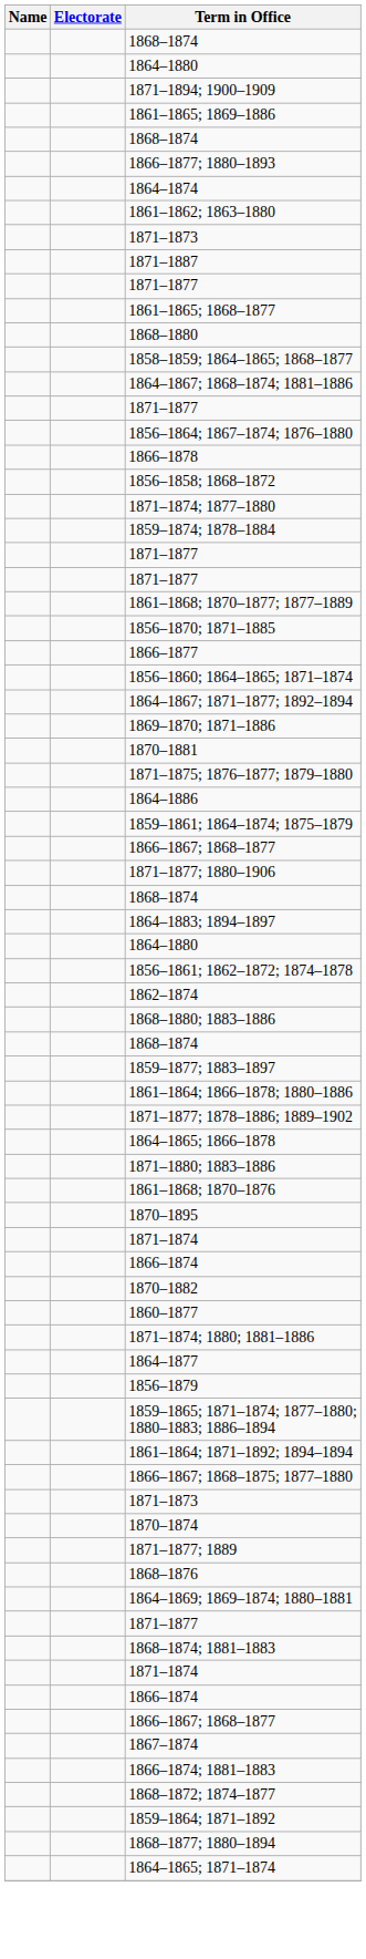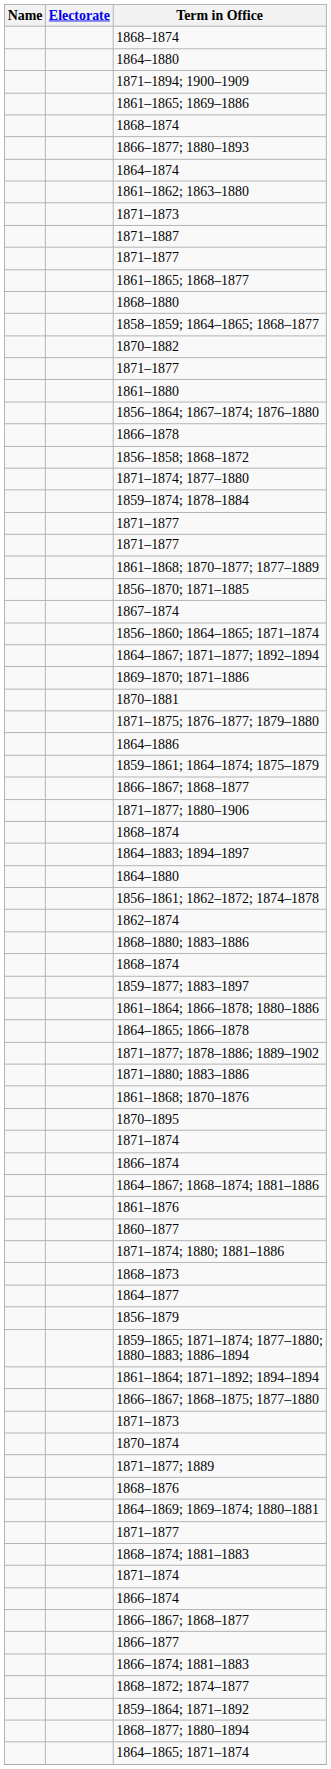 <table class="wikitable sortable">
 <tr>
 <th>Name</th>
 <th><a href='#'>Electorate</a></th>
 <th>Term in Office</th>
 </tr>
 <tr>
 <td></td>
 <td></td>
 <td>1868–1874</td>
 </tr>
 <tr>
 <td></td>
 <td></td>
 <td>1864–1880</td>
 </tr>
 <tr>
 <td></td>
 <td></td>
 <td>1871–1894; 1900–1909</td>
 </tr>
 <tr>
 <td></td>
 <td></td>
 <td>1861–1865; 1869–1886</td>
 </tr>
 <tr>
 <td></td>
 <td></td>
 <td>1868–1874</td>
 </tr>
 <tr>
 <td></td>
 <td></td>
 <td>1866–1877; 1880–1893</td>
 </tr>
 <tr>
 <td></td>
 <td></td>
 <td>1864–1874</td>
 </tr>
 <tr>
 <td></td>
 <td></td>
 <td>1861–1862; 1863–1880</td>
 </tr>
 <tr>
 <td> </td>
 <td></td>
 <td>1871–1873</td>
 </tr>
 <tr>
 <td></td>
 <td></td>
 <td>1871–1887</td>
 </tr>
 <tr>
 <td></td>
 <td></td>
 <td>1871–1877</td>
 </tr>
 <tr>
 <td></td>
 <td></td>
 <td>1861–1865; 1868–1877</td>
 </tr>
 <tr>
 <td></td>
 <td></td>
 <td>1868–1880</td>
 </tr>
 <tr>
 <td></td>
 <td></td>
 <td>1858–1859; 1864–1865; 1868–1877</td>
 </tr>
 <tr>
 <td></td>
 <td></td>
-<td>1864–1867; 1868–1874; 1881–1886</td>
+<td>1870–1882</td>
 </tr>
 <tr>
 <td></td>
 <td></td>
 <td>1871–1877</td>
+</tr>
+<tr>
+<td></td>
+<td></td>
+<td>1861–1880</td>
 </tr>
 <tr>
 <td></td>
 <td></td>
 <td>1856–1864; 1867–1874; 1876–1880</td>
 </tr>
 <tr>
 <td></td>
 <td></td>
 <td>1866–1878</td>
 </tr>
 <tr>
 <td> </td>
 <td></td>
 <td>1856–1858; 1868–1872</td>
 </tr>
 <tr>
 <td></td>
 <td></td>
 <td>1871–1874; 1877–1880</td>
 </tr>
 <tr>
 <td></td>
 <td></td>
 <td>1859–1874; 1878–1884</td>
 </tr>
 <tr>
 <td></td>
 <td></td>
 <td>1871–1877</td>
 </tr>
 <tr>
 <td></td>
 <td></td>
 <td>1871–1877</td>
 </tr>
 <tr>
 <td></td>
 <td></td>
 <td>1861–1868; 1870–1877; 1877–1889</td>
 </tr>
 <tr>
 <td></td>
 <td></td>
 <td>1856–1870; 1871–1885</td>
 </tr>
 <tr>
 <td></td>
 <td></td>
-<td>1866–1877</td>
+<td>1867–1874</td>
 </tr>
 <tr>
 <td></td>
 <td></td>
 <td>1856–1860; 1864–1865; 1871–1874</td>
 </tr>
 <tr>
 <td></td>
 <td></td>
 <td>1864–1867; 1871–1877; 1892–1894</td>
 </tr>
 <tr>
 <td></td>
 <td></td>
 <td>1869–1870; 1871–1886</td>
 </tr>
 <tr>
 <td></td>
 <td></td>
 <td>1870–1881</td>
 </tr>
 <tr>
 <td></td>
 <td></td>
 <td>1871–1875; 1876–1877; 1879–1880</td>
 </tr>
 <tr>
 <td></td>
 <td></td>
 <td>1864–1886</td>
 </tr>
 <tr>
 <td></td>
 <td></td>
 <td>1859–1861; 1864–1874; 1875–1879</td>
 </tr>
 <tr>
 <td></td>
 <td></td>
 <td>1866–1867; 1868–1877</td>
 </tr>
 <tr>
 <td></td>
 <td></td>
 <td>1871–1877; 1880–1906</td>
 </tr>
 <tr>
 <td></td>
 <td></td>
 <td>1868–1874</td>
 </tr>
 <tr>
 <td></td>
 <td></td>
 <td>1864–1883; 1894–1897</td>
 </tr>
 <tr>
 <td></td>
 <td></td>
 <td>1864–1880</td>
 </tr>
 <tr>
 <td> </td>
 <td></td>
 <td>1856–1861; 1862–1872; 1874–1878</td>
 </tr>
 <tr>
 <td></td>
 <td></td>
 <td>1862–1874</td>
 </tr>
 <tr>
 <td></td>
 <td></td>
 <td>1868–1880; 1883–1886</td>
 </tr>
 <tr>
 <td></td>
 <td></td>
 <td>1868–1874</td>
 </tr>
 <tr>
 <td></td>
 <td></td>
 <td>1859–1877; 1883–1897</td>
 </tr>
 <tr>
 <td></td>
 <td></td>
 <td>1861–1864; 1866–1878; 1880–1886</td>
 </tr>
 <tr>
 <td></td>
 <td></td>
-<td>1871–1877; 1878–1886; 1889–1902</td>
+<td>1864–1865; 1866–1878</td>
 </tr>
 <tr>
 <td></td>
 <td></td>
-<td>1864–1865; 1866–1878</td>
+<td>1871–1877; 1878–1886; 1889–1902</td>
 </tr>
 <tr>
 <td></td>
 <td></td>
 <td>1871–1880; 1883–1886</td>
 </tr>
 <tr>
 <td></td>
 <td></td>
 <td>1861–1868; 1870–1876</td>
 </tr>
 <tr>
 <td></td>
 <td></td>
 <td>1870–1895</td>
 </tr>
 <tr>
 <td></td>
 <td></td>
 <td>1871–1874</td>
 </tr>
 <tr>
 <td></td>
 <td></td>
 <td>1866–1874</td>
 </tr>
 <tr>
 <td></td>
 <td></td>
-<td>1870–1882</td>
+<td>1864–1867; 1868–1874; 1881–1886</td>
+</tr>
+<tr>
+<td></td>
+<td></td>
+<td>1861–1876</td>
 </tr>
 <tr>
 <td></td>
 <td></td>
 <td>1860–1877</td>
 </tr>
 <tr>
 <td></td>
 <td></td>
 <td>1871–1874; 1880; 1881–1886</td>
+</tr>
+<tr>
+<td> </td>
+<td></td>
+<td>1868–1873</td>
 </tr>
 <tr>
 <td></td>
 <td></td>
 <td>1864–1877</td>
 </tr>
 <tr>
 <td></td>
 <td></td>
 <td>1856–1879</td>
 </tr>
 <tr>
 <td></td>
 <td></td>
 <td>1859–1865; 1871–1874; 1877–1880;<br>1880–1883; 1886–1894</td>
 </tr>
 <tr>
 <td></td>
 <td></td>
 <td>1861–1864; 1871–1892; 1894–1894</td>
 </tr>
 <tr>
 <td></td>
 <td></td>
 <td>1866–1867; 1868–1875; 1877–1880</td>
 </tr>
 <tr>
 <td> </td>
 <td></td>
 <td>1871–1873</td>
 </tr>
 <tr>
 <td></td>
 <td></td>
 <td>1870–1874</td>
 </tr>
 <tr>
 <td></td>
 <td></td>
 <td>1871–1877; 1889</td>
 </tr>
 <tr>
 <td></td>
 <td></td>
 <td>1868–1876</td>
 </tr>
 <tr>
 <td></td>
 <td></td>
 <td>1864–1869; 1869–1874; 1880–1881</td>
 </tr>
 <tr>
 <td></td>
 <td></td>
 <td>1871–1877</td>
 </tr>
 <tr>
 <td></td>
 <td></td>
 <td>1868–1874; 1881–1883</td>
 </tr>
 <tr>
 <td></td>
 <td></td>
 <td>1871–1874</td>
 </tr>
 <tr>
 <td></td>
 <td></td>
 <td>1866–1874</td>
 </tr>
 <tr>
 <td></td>
 <td></td>
 <td>1866–1867; 1868–1877</td>
 </tr>
 <tr>
 <td></td>
 <td></td>
-<td>1867–1874</td>
+<td>1866–1877</td>
 </tr>
 <tr>
 <td></td>
 <td></td>
 <td>1866–1874; 1881–1883</td>
 </tr>
 <tr>
 <td> </td>
 <td></td>
 <td>1868–1872; 1874–1877</td>
 </tr>
 <tr>
 <td></td>
 <td></td>
 <td>1859–1864; 1871–1892</td>
 </tr>
 <tr>
 <td></td>
 <td></td>
 <td>1868–1877; 1880–1894</td>
 </tr>
 <tr>
 <td></td>
 <td></td>
 <td>1864–1865; 1871–1874</td>
 </tr>
 <tr>
 </tr>
 </table>
